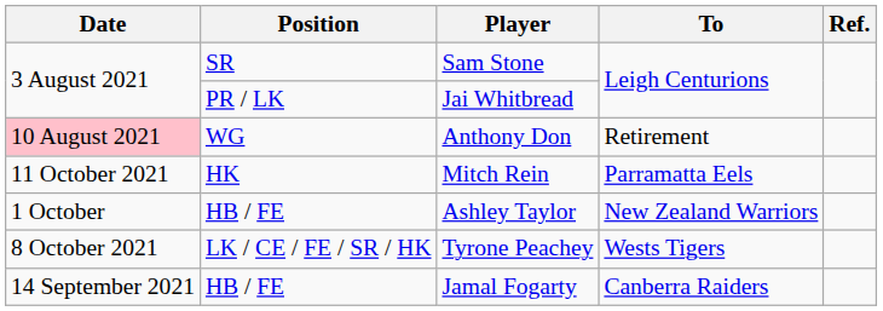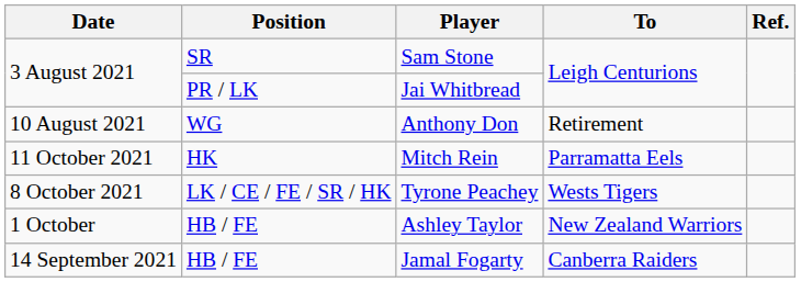 <table class="wikitable">
 <tr>
 <th>Date</th>
 <th>Position</th>
 <th>Player</th>
 <th>To</th>
 <th>Ref.</th>
 </tr>
 <tr>
 <td rowspan="2">3 August 2021</td>
 <td><a href='#'>SR</a></td>
 <td> <a href='#'>Sam Stone</a></td>
 <td rowspan="2"> <a href='#'>Leigh Centurions</a></td>
 <td rowspan="2"></td>
 </tr>
 <tr>
 <td><a href='#'>PR</a> / <a href='#'>LK</a></td>
 <td> <a href='#'>Jai Whitbread</a></td>
 </tr>
 <tr>
-<td style="background: pink;">10 August 2021</td>
+<td>10 August 2021</td>
 <td><a href='#'>WG</a></td>
 <td> <a href='#'>Anthony Don</a></td>
 <td>Retirement</td>
 <td></td>
 </tr>
 <tr>
 <td>11 October 2021</td>
 <td><a href='#'>HK</a></td>
 <td> <a href='#'>Mitch Rein</a></td>
 <td> <a href='#'>Parramatta Eels</a></td>
 <td></td>
 </tr>
 <tr>
+<td>8 October 2021</td>
+<td><a href='#'>LK</a> / <a href='#'>CE</a> / <a href='#'>FE</a> / <a href='#'>SR</a> / <a href='#'>HK</a></td>
+<td> <a href='#'>Tyrone Peachey</a></td>
+<td> <a href='#'>Wests Tigers</a></td>
+<td></td>
+</tr>
+<tr>
 <td>1 October</td>
 <td><a href='#'>HB</a> / <a href='#'>FE</a></td>
 <td> <a href='#'>Ashley Taylor</a></td>
 <td> <a href='#'>New Zealand Warriors</a></td>
-<td></td>
-</tr>
-<tr>
-<td>8 October 2021</td>
-<td><a href='#'>LK</a> / <a href='#'>CE</a> / <a href='#'>FE</a> / <a href='#'>SR</a> / <a href='#'>HK</a></td>
-<td> <a href='#'>Tyrone Peachey</a></td>
-<td> <a href='#'>Wests Tigers</a></td>
 <td></td>
 </tr>
 <tr>
 <td>14 September 2021</td>
 <td><a href='#'>HB</a> / <a href='#'>FE</a></td>
 <td> <a href='#'>Jamal Fogarty</a></td>
 <td> <a href='#'>Canberra Raiders</a></td>
 <td></td>
 </tr>
 </table>
